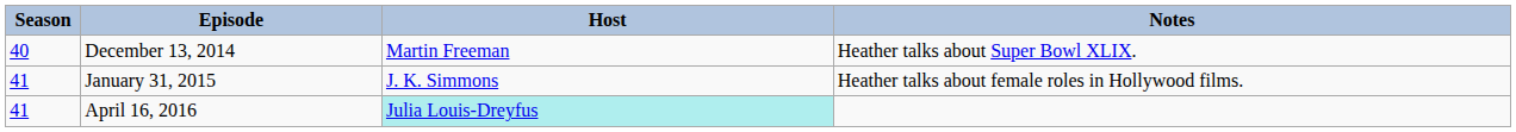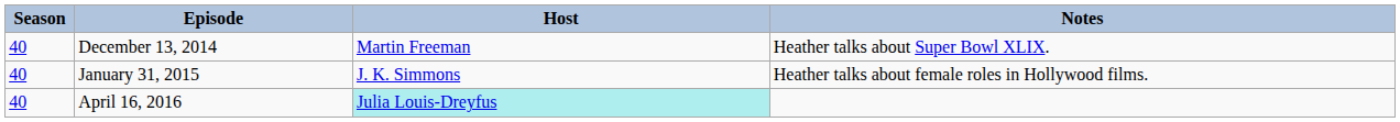 <table class="wikitable" style="width:100%;">
 <tr>
 <th style="background:#B0C4DE;" width="5%">Season</th>
 <th style="background:#B0C4DE;" width="20%">Episode</th>
 <th style="background:#B0C4DE;" width="30%">Host</th>
 <th style="background:#B0C4DE;" width="45%">Notes</th>
 </tr>
 <tr>
 <td><a href='#'>40</a></td>
 <td>December 13, 2014</td>
 <td><a href='#'>Martin Freeman</a></td>
 <td>Heather talks about <a href='#'>Super Bowl XLIX</a>.</td>
 </tr>
 <tr>
-<td><a href='#'>41</a></td>
+<td><a href='#'>40</a></td>
 <td>January 31, 2015</td>
 <td><a href='#'>J. K. Simmons</a></td>
 <td>Heather talks about female roles in Hollywood films.</td>
 </tr>
 <tr>
-<td><a href='#'>41</a></td>
+<td><a href='#'>40</a></td>
 <td>April 16, 2016</td>
 <td style="background: paleturquoise;"><a href='#'>Julia Louis-Dreyfus</a></td>
 <td></td>
 </tr>
 <tr>
 </tr>
 </table>
